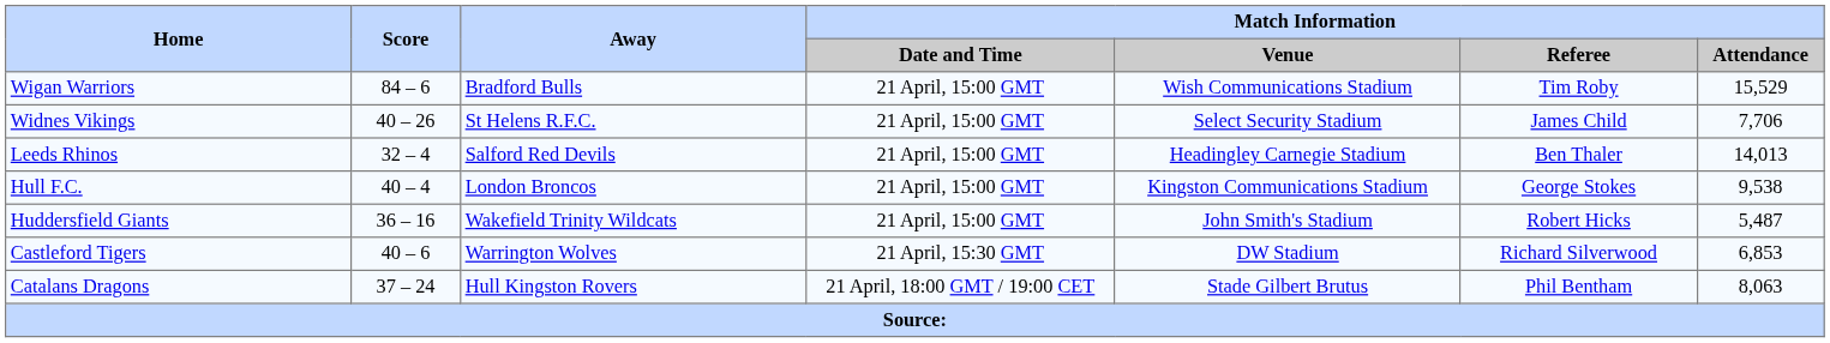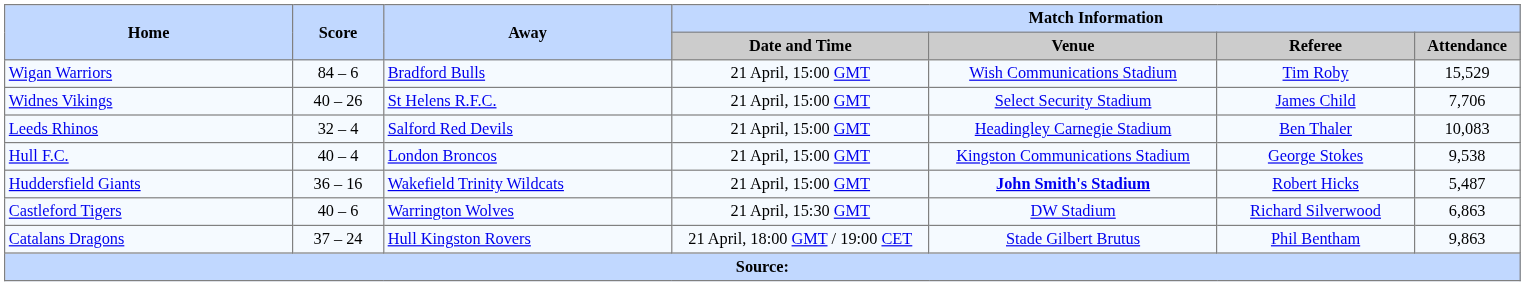 <table border="1" cellpadding="3" cellspacing="0" style="border-collapse:collapse; font-size:85%; text-align:center; width:100%">
 <tr style="background:#c1d8ff;">
 <th rowspan="2" style="width:19%;">Home</th>
 <th rowspan="2" style="width:6%;">Score</th>
 <th rowspan="2" style="width:19%;">Away</th>
 <th colspan=6>Match Information</th>
 </tr>
 <tr style="background:#ccc;">
 <th width=17%>Date and Time</th>
 <th width=19%>Venue</th>
 <th width=13%>Referee</th>
 <th width=7%>Attendance</th>
 </tr>
 <tr style="background:#f5faff;">
 <td align=left> <a href='#'>Wigan Warriors</a></td>
 <td>84 – 6 </td>
 <td align=left> <a href='#'>Bradford Bulls</a></td>
 <td>21 April, 15:00 <a href='#'>GMT</a></td>
 <td><a href='#'>Wish Communications Stadium</a></td>
 <td><a href='#'>Tim Roby</a></td>
 <td>15,529</td>
 </tr>
 <tr style="background:#f5faff;">
 <td align=left> <a href='#'>Widnes Vikings</a></td>
 <td>40 – 26 </td>
 <td align=left> <a href='#'>St Helens R.F.C.</a></td>
 <td>21 April, 15:00 <a href='#'>GMT</a></td>
 <td><a href='#'>Select Security Stadium</a></td>
 <td><a href='#'>James Child</a></td>
 <td>7,706</td>
 </tr>
 <tr style="background:#f5faff;">
 <td align=left> <a href='#'>Leeds Rhinos</a></td>
 <td>32 – 4 </td>
 <td align=left> <a href='#'>Salford Red Devils</a></td>
 <td>21 April, 15:00 <a href='#'>GMT</a></td>
 <td><a href='#'>Headingley Carnegie Stadium</a></td>
 <td><a href='#'>Ben Thaler</a></td>
-<td>14,013</td>
+<td>10,083</td>
 </tr>
 <tr style="background:#f5faff;">
 <td align=left> <a href='#'>Hull F.C.</a></td>
 <td>40 – 4 </td>
 <td align=left> <a href='#'>London Broncos</a></td>
 <td>21 April, 15:00 <a href='#'>GMT</a></td>
 <td><a href='#'>Kingston Communications Stadium</a></td>
 <td><a href='#'>George Stokes</a></td>
 <td>9,538</td>
 </tr>
 <tr style="background:#f5faff;">
 <td align=left> <a href='#'>Huddersfield Giants</a></td>
 <td>36 – 16 </td>
 <td align=left> <a href='#'>Wakefield Trinity Wildcats</a></td>
 <td>21 April, 15:00 <a href='#'>GMT</a></td>
-<td><a href='#'>John Smith's Stadium</a></td>
+<td><strong><a href='#'>John Smith's Stadium</a></strong></td>
 <td><a href='#'>Robert Hicks</a></td>
 <td>5,487</td>
 </tr>
 <tr style="background:#f5faff;">
 <td align=left> <a href='#'>Castleford Tigers</a></td>
 <td>40 – 6 </td>
 <td align=left> <a href='#'>Warrington Wolves</a></td>
 <td>21 April, 15:30 <a href='#'>GMT</a></td>
 <td><a href='#'>DW Stadium</a></td>
 <td><a href='#'>Richard Silverwood</a></td>
-<td>6,853</td>
+<td>6,863</td>
 </tr>
 <tr style="background:#f5faff;">
 <td align=left> <a href='#'>Catalans Dragons</a></td>
 <td>37 – 24 </td>
 <td align=left> <a href='#'>Hull Kingston Rovers</a></td>
 <td>21 April, 18:00 <a href='#'>GMT</a> / 19:00 <a href='#'>CET</a></td>
 <td><a href='#'>Stade Gilbert Brutus</a></td>
 <td><a href='#'>Phil Bentham</a></td>
-<td>8,063</td>
+<td>9,863</td>
 </tr>
 <tr style="background:#c1d8ff;">
 <th colspan=12>Source:</th>
 </tr>
 </table>
